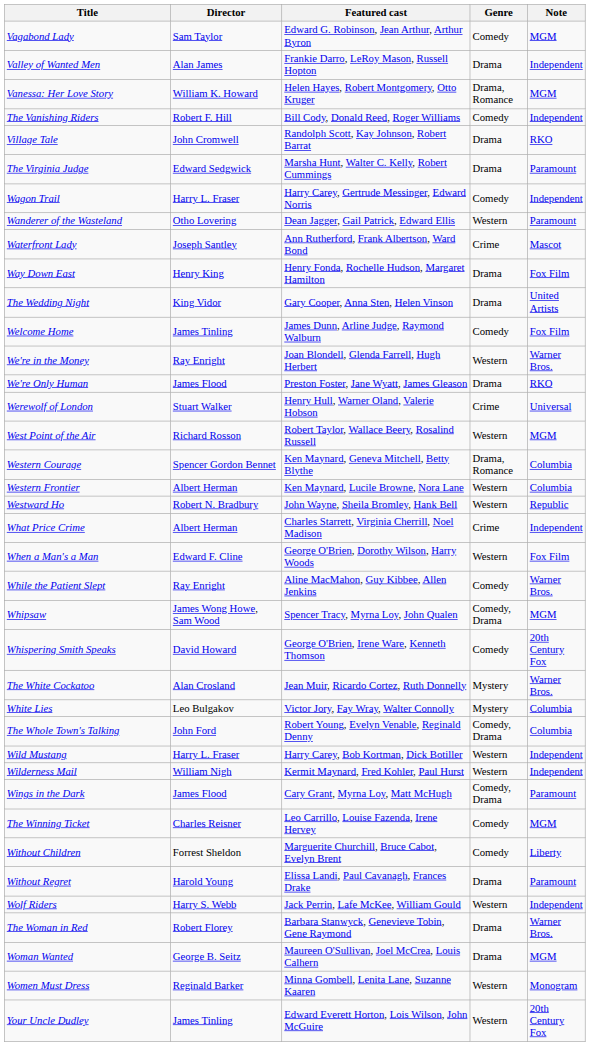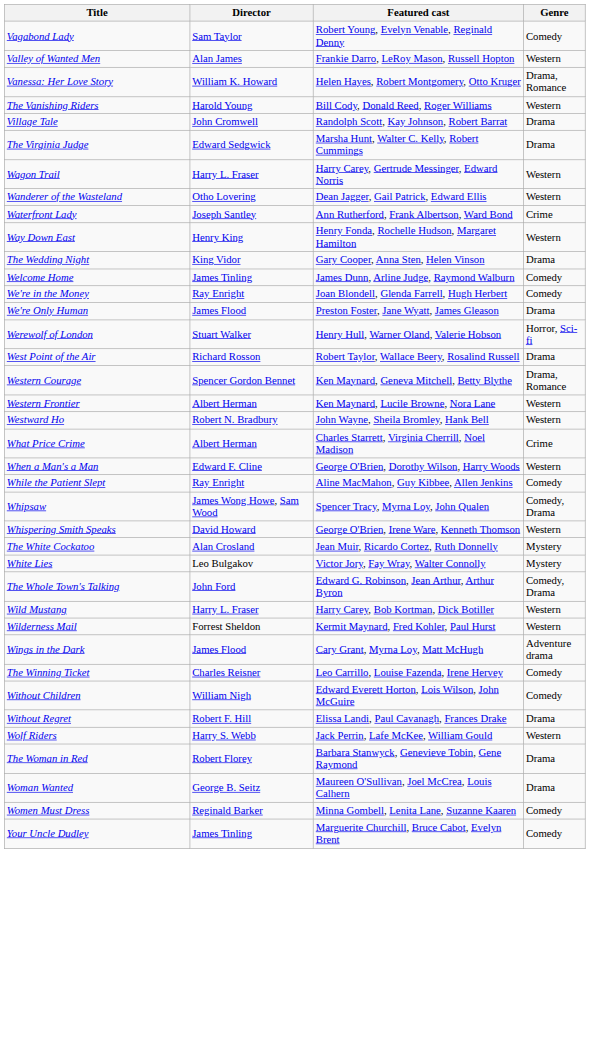 <table class="wikitable">
 <tr>
 <th style="width:30%;">Title</th>
 <th style="width:20%;">Director</th>
 <th style="width:34%;">Featured cast</th>
 <th style="width:10%;">Genre</th>
-<th style="width:10%;">Note</th>
 </tr>
 <tr>
 <td><em><a href='#'>Vagabond Lady</a></em></td>
 <td><a href='#'>Sam Taylor</a></td>
-<td><a href='#'>Edward G. Robinson</a>, <a href='#'>Jean Arthur</a>, <a href='#'>Arthur Byron</a></td>
+<td><a href='#'>Robert Young</a>, <a href='#'>Evelyn Venable</a>, <a href='#'>Reginald Denny</a></td>
 <td>Comedy</td>
-<td><a href='#'>MGM</a></td>
 </tr>
 <tr>
 <td><em><a href='#'>Valley of Wanted Men</a></em></td>
 <td><a href='#'>Alan James</a></td>
 <td><a href='#'>Frankie Darro</a>, <a href='#'>LeRoy Mason</a>, <a href='#'>Russell Hopton</a></td>
-<td>Drama</td>
-<td><a href='#'>Independent</a></td>
+<td>Western</td>
 </tr>
 <tr>
 <td><em><a href='#'>Vanessa: Her Love Story</a></em></td>
 <td><a href='#'>William K. Howard</a></td>
 <td><a href='#'>Helen Hayes</a>, <a href='#'>Robert Montgomery</a>, <a href='#'>Otto Kruger</a></td>
 <td>Drama, Romance</td>
-<td><a href='#'>MGM</a></td>
 </tr>
 <tr>
 <td><em><a href='#'>The Vanishing Riders</a></em></td>
-<td><a href='#'>Robert F. Hill</a></td>
+<td><a href='#'>Harold Young</a></td>
 <td><a href='#'>Bill Cody</a>, <a href='#'>Donald Reed</a>, <a href='#'>Roger Williams</a></td>
-<td>Comedy</td>
-<td><a href='#'>Independent</a></td>
+<td>Western</td>
 </tr>
 <tr>
 <td><em><a href='#'>Village Tale</a></em></td>
 <td><a href='#'>John Cromwell</a></td>
 <td><a href='#'>Randolph Scott</a>, <a href='#'>Kay Johnson</a>, <a href='#'>Robert Barrat</a></td>
 <td>Drama</td>
-<td><a href='#'>RKO</a></td>
 </tr>
 <tr>
 <td><em><a href='#'>The Virginia Judge</a></em></td>
 <td><a href='#'>Edward Sedgwick</a></td>
 <td><a href='#'>Marsha Hunt</a>, <a href='#'>Walter C. Kelly</a>, <a href='#'>Robert Cummings</a></td>
 <td>Drama</td>
-<td><a href='#'>Paramount</a></td>
 </tr>
 <tr>
 <td><em><a href='#'>Wagon Trail</a></em></td>
 <td><a href='#'>Harry L. Fraser</a></td>
 <td><a href='#'>Harry Carey</a>, <a href='#'>Gertrude Messinger</a>, <a href='#'>Edward Norris</a></td>
-<td>Comedy</td>
-<td><a href='#'>Independent</a></td>
+<td>Western</td>
 </tr>
 <tr>
 <td><em><a href='#'>Wanderer of the Wasteland</a></em></td>
 <td><a href='#'>Otho Lovering</a></td>
 <td><a href='#'>Dean Jagger</a>, <a href='#'>Gail Patrick</a>, <a href='#'>Edward Ellis</a></td>
 <td>Western</td>
-<td><a href='#'>Paramount</a></td>
 </tr>
 <tr>
 <td><em><a href='#'>Waterfront Lady</a></em></td>
 <td><a href='#'>Joseph Santley</a></td>
 <td><a href='#'>Ann Rutherford</a>, <a href='#'>Frank Albertson</a>, <a href='#'>Ward Bond</a></td>
 <td>Crime</td>
-<td><a href='#'>Mascot</a></td>
 </tr>
 <tr>
 <td><em><a href='#'>Way Down East</a></em></td>
 <td><a href='#'>Henry King</a></td>
 <td><a href='#'>Henry Fonda</a>, <a href='#'>Rochelle Hudson</a>, <a href='#'>Margaret Hamilton</a></td>
-<td>Drama</td>
-<td><a href='#'>Fox Film</a></td>
+<td>Western</td>
 </tr>
 <tr>
 <td><em><a href='#'>The Wedding Night</a></em></td>
 <td><a href='#'>King Vidor</a></td>
 <td><a href='#'>Gary Cooper</a>, <a href='#'>Anna Sten</a>, <a href='#'>Helen Vinson</a></td>
 <td>Drama</td>
-<td><a href='#'>United Artists</a></td>
 </tr>
 <tr>
 <td><em><a href='#'>Welcome Home</a></em></td>
 <td><a href='#'>James Tinling</a></td>
 <td><a href='#'>James Dunn</a>, <a href='#'>Arline Judge</a>, <a href='#'>Raymond Walburn</a></td>
 <td>Comedy</td>
-<td><a href='#'>Fox Film</a></td>
 </tr>
 <tr>
 <td><em><a href='#'>We're in the Money</a></em></td>
 <td><a href='#'>Ray Enright</a></td>
 <td><a href='#'>Joan Blondell</a>, <a href='#'>Glenda Farrell</a>, <a href='#'>Hugh Herbert</a></td>
-<td>Western</td>
-<td><a href='#'>Warner Bros.</a></td>
+<td>Comedy</td>
 </tr>
 <tr>
 <td><em><a href='#'>We're Only Human</a></em></td>
 <td><a href='#'>James Flood</a></td>
 <td><a href='#'>Preston Foster</a>, <a href='#'>Jane Wyatt</a>, <a href='#'>James Gleason</a></td>
 <td>Drama</td>
-<td><a href='#'>RKO</a></td>
 </tr>
 <tr>
 <td><em><a href='#'>Werewolf of London</a></em></td>
 <td><a href='#'>Stuart Walker</a></td>
 <td><a href='#'>Henry Hull</a>, <a href='#'>Warner Oland</a>, <a href='#'>Valerie Hobson</a></td>
-<td>Crime</td>
-<td><a href='#'>Universal</a></td>
+<td>Horror, <a href='#'>Sci-fi</a></td>
 </tr>
 <tr>
 <td><em><a href='#'>West Point of the Air</a></em></td>
 <td><a href='#'>Richard Rosson</a></td>
 <td><a href='#'>Robert Taylor</a>, <a href='#'>Wallace Beery</a>, <a href='#'>Rosalind Russell</a></td>
-<td>Western</td>
-<td><a href='#'>MGM</a></td>
+<td>Drama</td>
 </tr>
 <tr>
 <td><em><a href='#'>Western Courage</a></em></td>
 <td><a href='#'>Spencer Gordon Bennet</a></td>
 <td><a href='#'>Ken Maynard</a>, <a href='#'>Geneva Mitchell</a>, <a href='#'>Betty Blythe</a></td>
 <td>Drama, Romance</td>
-<td><a href='#'>Columbia</a></td>
 </tr>
 <tr>
 <td><em><a href='#'>Western Frontier</a></em></td>
 <td><a href='#'>Albert Herman</a></td>
 <td><a href='#'>Ken Maynard</a>, <a href='#'>Lucile Browne</a>, <a href='#'>Nora Lane</a></td>
 <td>Western</td>
-<td><a href='#'>Columbia</a></td>
 </tr>
 <tr>
 <td><em><a href='#'>Westward Ho</a></em></td>
 <td><a href='#'>Robert N. Bradbury</a></td>
 <td><a href='#'>John Wayne</a>, <a href='#'>Sheila Bromley</a>, <a href='#'>Hank Bell</a></td>
 <td>Western</td>
-<td><a href='#'>Republic</a></td>
 </tr>
 <tr>
 <td><em><a href='#'>What Price Crime</a></em></td>
 <td><a href='#'>Albert Herman</a></td>
 <td><a href='#'>Charles Starrett</a>, <a href='#'>Virginia Cherrill</a>, <a href='#'>Noel Madison</a></td>
 <td>Crime</td>
-<td><a href='#'>Independent</a></td>
 </tr>
 <tr>
 <td><em><a href='#'>When a Man's a Man</a></em></td>
 <td><a href='#'>Edward F. Cline</a></td>
 <td><a href='#'>George O'Brien</a>, <a href='#'>Dorothy Wilson</a>, <a href='#'>Harry Woods</a></td>
 <td>Western</td>
-<td><a href='#'>Fox Film</a></td>
 </tr>
 <tr>
 <td><em><a href='#'>While the Patient Slept</a></em></td>
 <td><a href='#'>Ray Enright</a></td>
 <td><a href='#'>Aline MacMahon</a>, <a href='#'>Guy Kibbee</a>, <a href='#'>Allen Jenkins</a></td>
 <td>Comedy</td>
-<td><a href='#'>Warner Bros.</a></td>
 </tr>
 <tr>
 <td><em><a href='#'>Whipsaw</a></em></td>
 <td><a href='#'>James Wong Howe</a>, <a href='#'>Sam Wood</a></td>
 <td><a href='#'>Spencer Tracy</a>, <a href='#'>Myrna Loy</a>, <a href='#'>John Qualen</a></td>
 <td>Comedy, Drama</td>
-<td><a href='#'>MGM</a></td>
 </tr>
 <tr>
 <td><em><a href='#'>Whispering Smith Speaks</a></em></td>
 <td><a href='#'>David Howard</a></td>
 <td><a href='#'>George O'Brien</a>, <a href='#'>Irene Ware</a>, <a href='#'>Kenneth Thomson</a></td>
-<td>Comedy</td>
-<td><a href='#'>20th Century Fox</a></td>
+<td>Western</td>
 </tr>
 <tr>
 <td><em><a href='#'>The White Cockatoo</a></em></td>
 <td><a href='#'>Alan Crosland</a></td>
 <td><a href='#'>Jean Muir</a>, <a href='#'>Ricardo Cortez</a>, <a href='#'>Ruth Donnelly</a></td>
 <td>Mystery</td>
-<td><a href='#'>Warner Bros.</a></td>
 </tr>
 <tr>
 <td><em><a href='#'>White Lies</a></em></td>
 <td>Leo Bulgakov</td>
 <td><a href='#'>Victor Jory</a>, <a href='#'>Fay Wray</a>, <a href='#'>Walter Connolly</a></td>
 <td>Mystery</td>
-<td><a href='#'>Columbia</a></td>
 </tr>
 <tr>
 <td><em><a href='#'>The Whole Town's Talking</a></em></td>
 <td><a href='#'>John Ford</a></td>
-<td><a href='#'>Robert Young</a>, <a href='#'>Evelyn Venable</a>, <a href='#'>Reginald Denny</a></td>
+<td><a href='#'>Edward G. Robinson</a>, <a href='#'>Jean Arthur</a>, <a href='#'>Arthur Byron</a></td>
 <td>Comedy, Drama</td>
-<td><a href='#'>Columbia</a></td>
 </tr>
 <tr>
 <td><em><a href='#'>Wild Mustang</a></em></td>
 <td><a href='#'>Harry L. Fraser</a></td>
 <td><a href='#'>Harry Carey</a>, <a href='#'>Bob Kortman</a>, <a href='#'>Dick Botiller</a></td>
 <td>Western</td>
-<td><a href='#'>Independent</a></td>
 </tr>
 <tr>
 <td><em><a href='#'>Wilderness Mail</a></em></td>
-<td><a href='#'>William Nigh</a></td>
+<td>Forrest Sheldon</td>
 <td><a href='#'>Kermit Maynard</a>, <a href='#'>Fred Kohler</a>, <a href='#'>Paul Hurst</a></td>
 <td>Western</td>
-<td><a href='#'>Independent</a></td>
 </tr>
 <tr>
 <td><em><a href='#'>Wings in the Dark</a></em></td>
 <td><a href='#'>James Flood</a></td>
 <td><a href='#'>Cary Grant</a>, <a href='#'>Myrna Loy</a>, <a href='#'>Matt McHugh</a></td>
-<td>Comedy, Drama</td>
-<td><a href='#'>Paramount</a></td>
+<td>Adventure drama</td>
 </tr>
 <tr>
 <td><em><a href='#'>The Winning Ticket</a></em></td>
 <td><a href='#'>Charles Reisner</a></td>
 <td><a href='#'>Leo Carrillo</a>, <a href='#'>Louise Fazenda</a>, <a href='#'>Irene Hervey</a></td>
 <td>Comedy</td>
-<td><a href='#'>MGM</a></td>
 </tr>
 <tr>
 <td><em><a href='#'>Without Children</a></em></td>
-<td>Forrest Sheldon</td>
-<td><a href='#'>Marguerite Churchill</a>, <a href='#'>Bruce Cabot</a>, <a href='#'>Evelyn Brent</a></td>
+<td><a href='#'>William Nigh</a></td>
+<td><a href='#'>Edward Everett Horton</a>, <a href='#'>Lois Wilson</a>, <a href='#'>John McGuire</a></td>
 <td>Comedy</td>
-<td><a href='#'>Liberty</a></td>
 </tr>
 <tr>
 <td><em><a href='#'>Without Regret</a></em></td>
-<td><a href='#'>Harold Young</a></td>
+<td><a href='#'>Robert F. Hill</a></td>
 <td><a href='#'>Elissa Landi</a>, <a href='#'>Paul Cavanagh</a>, <a href='#'>Frances Drake</a></td>
 <td>Drama</td>
-<td><a href='#'>Paramount</a></td>
 </tr>
 <tr>
 <td><em><a href='#'>Wolf Riders</a></em></td>
 <td><a href='#'>Harry S. Webb</a></td>
 <td><a href='#'>Jack Perrin</a>, <a href='#'>Lafe McKee</a>, <a href='#'>William Gould</a></td>
 <td>Western</td>
-<td><a href='#'>Independent</a></td>
 </tr>
 <tr>
 <td><em><a href='#'>The Woman in Red</a></em></td>
 <td><a href='#'>Robert Florey</a></td>
 <td><a href='#'>Barbara Stanwyck</a>, <a href='#'>Genevieve Tobin</a>, <a href='#'>Gene Raymond</a></td>
 <td>Drama</td>
-<td><a href='#'>Warner Bros.</a></td>
 </tr>
 <tr>
 <td><em><a href='#'>Woman Wanted</a></em></td>
 <td><a href='#'>George B. Seitz</a></td>
 <td><a href='#'>Maureen O'Sullivan</a>, <a href='#'>Joel McCrea</a>, <a href='#'>Louis Calhern</a></td>
 <td>Drama</td>
-<td><a href='#'>MGM</a></td>
 </tr>
 <tr>
 <td><em><a href='#'>Women Must Dress</a></em></td>
 <td><a href='#'>Reginald Barker</a></td>
 <td><a href='#'>Minna Gombell</a>, <a href='#'>Lenita Lane</a>, <a href='#'>Suzanne Kaaren</a></td>
-<td>Western</td>
-<td><a href='#'>Monogram</a></td>
+<td>Comedy</td>
 </tr>
 <tr>
 <td><em><a href='#'>Your Uncle Dudley</a></em></td>
 <td><a href='#'>James Tinling</a></td>
-<td><a href='#'>Edward Everett Horton</a>, <a href='#'>Lois Wilson</a>, <a href='#'>John McGuire</a></td>
-<td>Western</td>
-<td><a href='#'>20th Century Fox</a></td>
+<td><a href='#'>Marguerite Churchill</a>, <a href='#'>Bruce Cabot</a>, <a href='#'>Evelyn Brent</a></td>
+<td>Comedy</td>
 </tr>
 </table>
